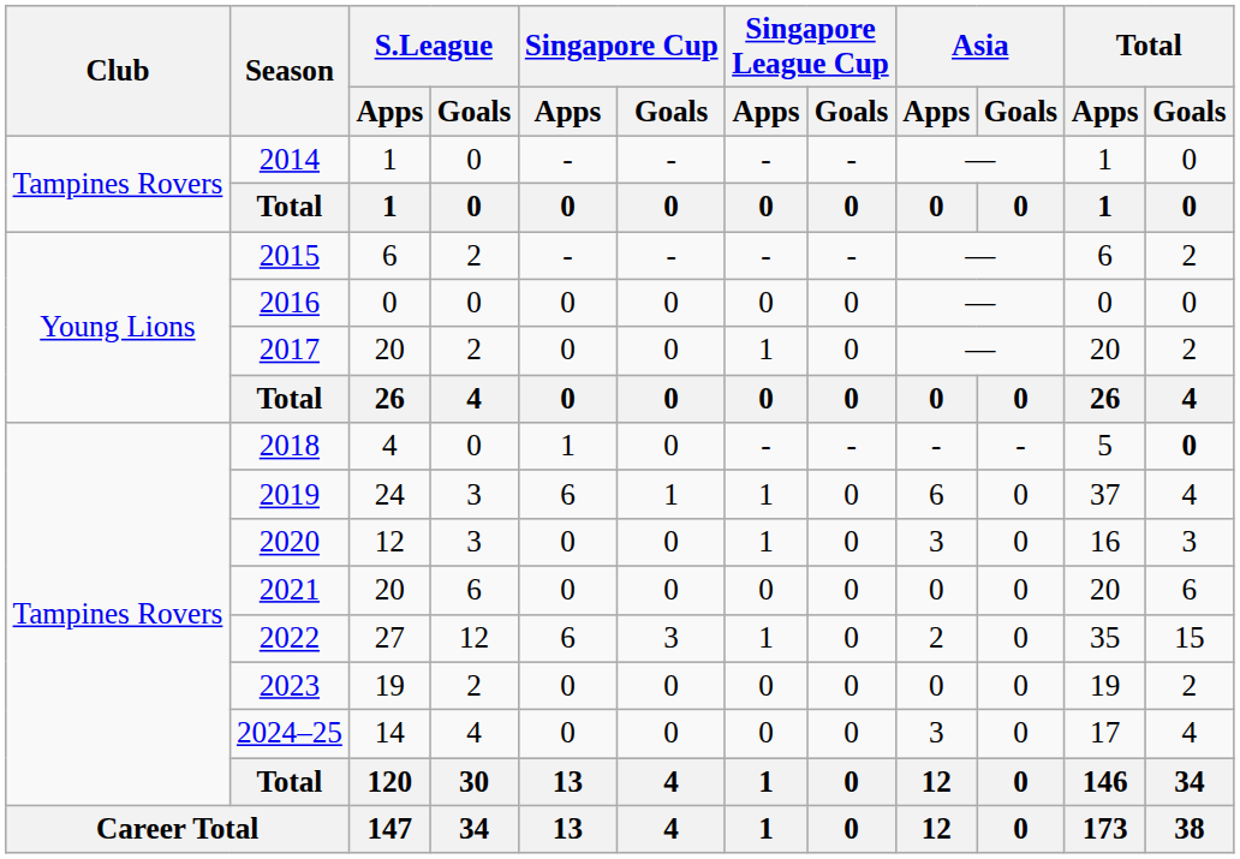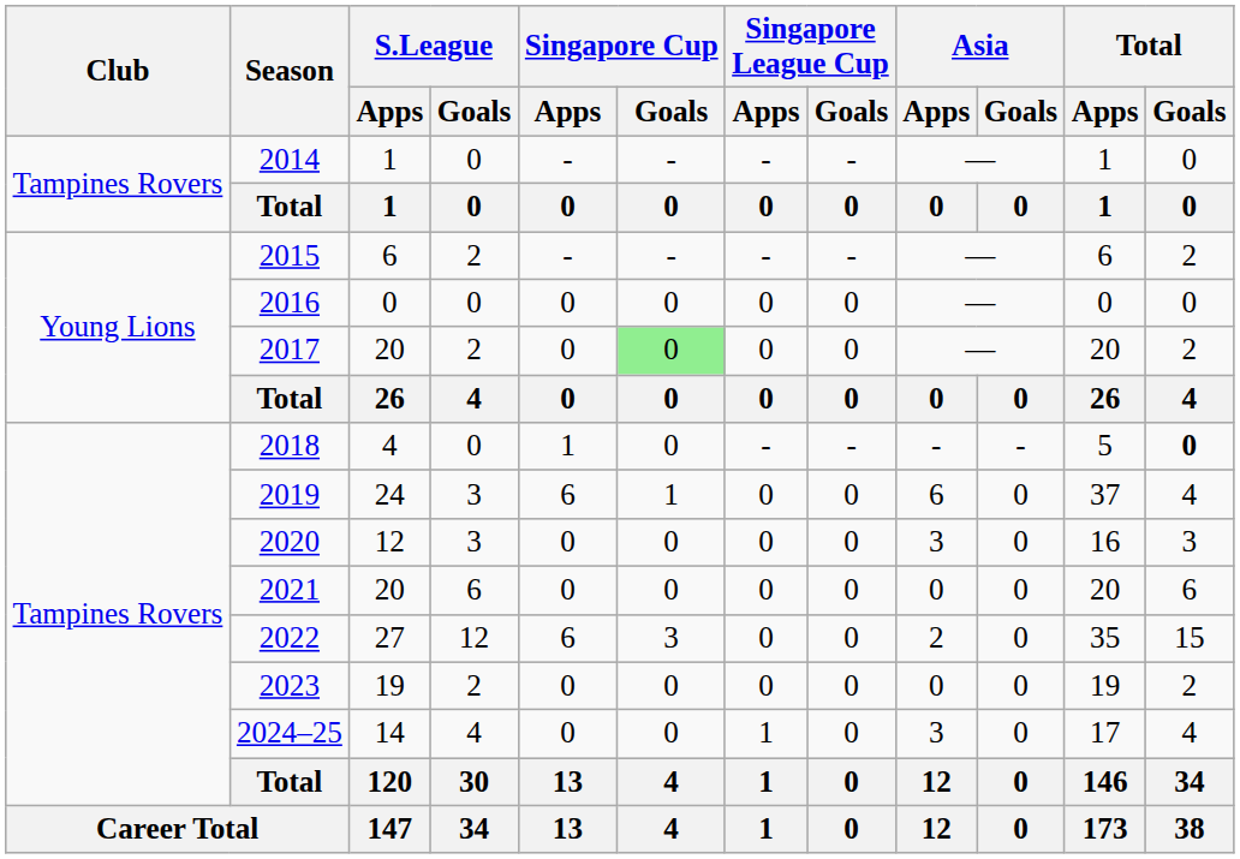 <table class="wikitable" style="text-align:center">
 <tr>
 <th rowspan="2">Club</th>
 <th rowspan="2">Season</th>
 <th colspan="2"><a href='#'>S.League</a></th>
 <th colspan="2"><a href='#'>Singapore Cup</a></th>
 <th colspan="2"><a href='#'>Singapore<br>League Cup</a></th>
 <th colspan="2"><a href='#'>Asia</a></th>
 <th colspan="2">Total</th>
 </tr>
 <tr>
 <th>Apps</th>
 <th>Goals</th>
 <th>Apps</th>
 <th>Goals</th>
 <th>Apps</th>
 <th>Goals</th>
 <th>Apps</th>
 <th>Goals</th>
 <th>Apps</th>
 <th>Goals</th>
 </tr>
 <tr>
 <td rowspan="2"><a href='#'>Tampines Rovers</a></td>
 <td><a href='#'>2014</a></td>
 <td>1</td>
 <td>0</td>
 <td>-</td>
 <td>-</td>
 <td>-</td>
 <td>-</td>
 <td colspan="2">—</td>
 <td>1</td>
 <td>0</td>
 </tr>
 <tr>
 <th>Total</th>
 <th>1</th>
 <th>0</th>
 <th>0</th>
 <th>0</th>
 <th>0</th>
 <th>0</th>
 <th>0</th>
 <th>0</th>
 <th>1</th>
 <th>0</th>
 </tr>
 <tr>
 <td rowspan="4"><a href='#'>Young Lions</a></td>
 <td><a href='#'>2015</a></td>
 <td>6</td>
 <td>2</td>
 <td>-</td>
 <td>-</td>
 <td>-</td>
 <td>-</td>
 <td colspan="2">—</td>
 <td>6</td>
 <td>2</td>
 </tr>
 <tr>
 <td><a href='#'>2016</a></td>
 <td>0</td>
 <td>0</td>
 <td>0</td>
 <td>0</td>
 <td>0</td>
 <td>0</td>
 <td colspan="2">—</td>
 <td>0</td>
 <td>0</td>
 </tr>
 <tr>
 <td><a href='#'>2017</a></td>
 <td>20</td>
 <td>2</td>
 <td>0</td>
+<td style="background: lightgreen;">0</td>
 <td>0</td>
-<td>1</td>
 <td>0</td>
 <td colspan="2">—</td>
 <td>20</td>
 <td>2</td>
 </tr>
 <tr>
 <th>Total</th>
 <th>26</th>
 <th>4</th>
 <th>0</th>
 <th>0</th>
 <th>0</th>
 <th>0</th>
 <th>0</th>
 <th>0</th>
 <th>26</th>
 <th>4</th>
 </tr>
 <tr>
 <td rowspan="8"><a href='#'>Tampines Rovers</a></td>
 <td><a href='#'>2018</a></td>
 <td>4</td>
 <td>0</td>
 <td>1</td>
 <td>0</td>
 <td>-</td>
 <td>-</td>
 <td>-</td>
 <td>-</td>
 <td>5</td>
 <td><strong>0</strong></td>
 </tr>
 <tr>
 <td><a href='#'>2019</a></td>
 <td>24</td>
 <td>3</td>
 <td>6</td>
 <td>1</td>
-<td>1</td>
+<td>0</td>
 <td>0</td>
 <td>6</td>
 <td>0</td>
 <td>37</td>
 <td>4</td>
 </tr>
 <tr>
 <td><a href='#'>2020</a></td>
 <td>12</td>
 <td>3</td>
 <td>0</td>
 <td>0</td>
-<td>1</td>
+<td>0</td>
 <td>0</td>
 <td>3</td>
 <td>0</td>
 <td>16</td>
 <td>3</td>
 </tr>
 <tr>
 <td><a href='#'>2021</a></td>
 <td>20</td>
 <td>6</td>
 <td>0</td>
 <td>0</td>
 <td>0</td>
 <td>0</td>
 <td>0</td>
 <td>0</td>
 <td>20</td>
 <td>6</td>
 </tr>
 <tr>
 <td><a href='#'>2022</a></td>
 <td>27</td>
 <td>12</td>
 <td>6</td>
 <td>3</td>
-<td>1</td>
+<td>0</td>
 <td>0</td>
 <td>2</td>
 <td>0</td>
 <td>35</td>
 <td>15</td>
 </tr>
 <tr>
 <td><a href='#'>2023</a></td>
 <td>19</td>
 <td>2</td>
 <td>0</td>
 <td>0</td>
 <td>0</td>
 <td>0</td>
 <td>0</td>
 <td>0</td>
 <td>19</td>
 <td>2</td>
 </tr>
 <tr>
 <td><a href='#'>2024–25</a></td>
 <td>14</td>
 <td>4</td>
 <td>0</td>
 <td>0</td>
-<td>0</td>
+<td>1</td>
 <td>0</td>
 <td>3</td>
 <td>0</td>
 <td>17</td>
 <td>4</td>
 </tr>
 <tr>
 <th>Total</th>
 <th>120</th>
 <th>30</th>
 <th>13</th>
 <th>4</th>
 <th>1</th>
 <th>0</th>
 <th>12</th>
 <th>0</th>
 <th>146</th>
 <th>34</th>
 </tr>
 <tr>
 <th colspan="2">Career Total</th>
 <th>147</th>
 <th>34</th>
 <th>13</th>
 <th>4</th>
 <th>1</th>
 <th>0</th>
 <th>12</th>
 <th>0</th>
 <th>173</th>
 <th>38</th>
 </tr>
 </table>
